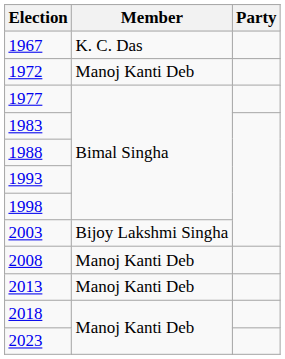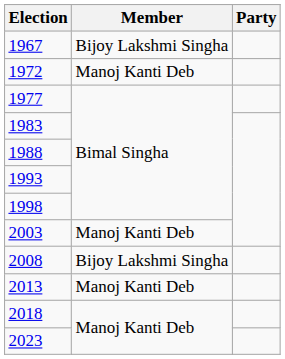 <table class="wikitable sortable">
 <tr>
 <th>Election</th>
 <th>Member</th>
 <th colspan=2>Party</th>
 </tr>
 <tr>
 <td><a href='#'>1967</a></td>
-<td>K. C. Das</td>
+<td>Bijoy Lakshmi Singha</td>
 <td></td>
 </tr>
 <tr>
 <td><a href='#'>1972</a></td>
 <td>Manoj Kanti Deb</td>
 </tr>
 <tr>
 <td><a href='#'>1977</a></td>
 <td rowspan=5>Bimal Singha</td>
 <td></td>
 </tr>
 <tr>
 <td><a href='#'>1983</a></td>
 </tr>
 <tr>
 <td><a href='#'>1988</a></td>
 </tr>
 <tr>
 <td><a href='#'>1993</a></td>
 </tr>
 <tr>
 <td><a href='#'>1998</a></td>
 </tr>
 <tr>
 <td><a href='#'>2003</a></td>
-<td>Bijoy Lakshmi Singha</td>
+<td>Manoj Kanti Deb</td>
 </tr>
 <tr>
 <td><a href='#'>2008</a></td>
-<td>Manoj Kanti Deb</td>
+<td>Bijoy Lakshmi Singha</td>
 <td></td>
 </tr>
 <tr>
 <td><a href='#'>2013</a></td>
 <td>Manoj Kanti Deb</td>
 <td></td>
 </tr>
 <tr>
 <td><a href='#'>2018</a></td>
 <td rowspan=2>Manoj Kanti Deb</td>
 <td></td>
 </tr>
 <tr>
 <td><a href='#'>2023</a></td>
 </tr>
 </table>
